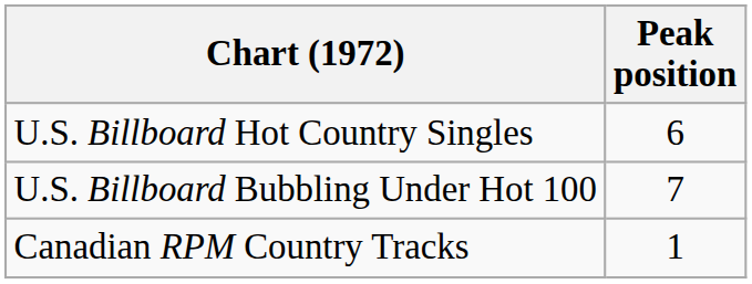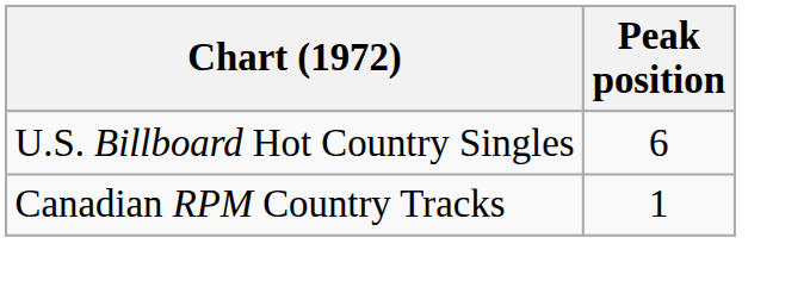 <table class="wikitable sortable">
 <tr>
 <th align="left">Chart (1972)</th>
 <th align="center">Peak<br>position</th>
 </tr>
 <tr>
 <td align="left">U.S. <em>Billboard</em> Hot Country Singles</td>
 <td align="center">6</td>
 </tr>
 <tr>
-<td align="left">U.S. <em>Billboard</em> Bubbling Under Hot 100</td>
-<td align="center">7</td>
-</tr>
-<tr>
 <td align="left">Canadian <em>RPM</em> Country Tracks</td>
 <td align="center">1</td>
 </tr>
 </table>
